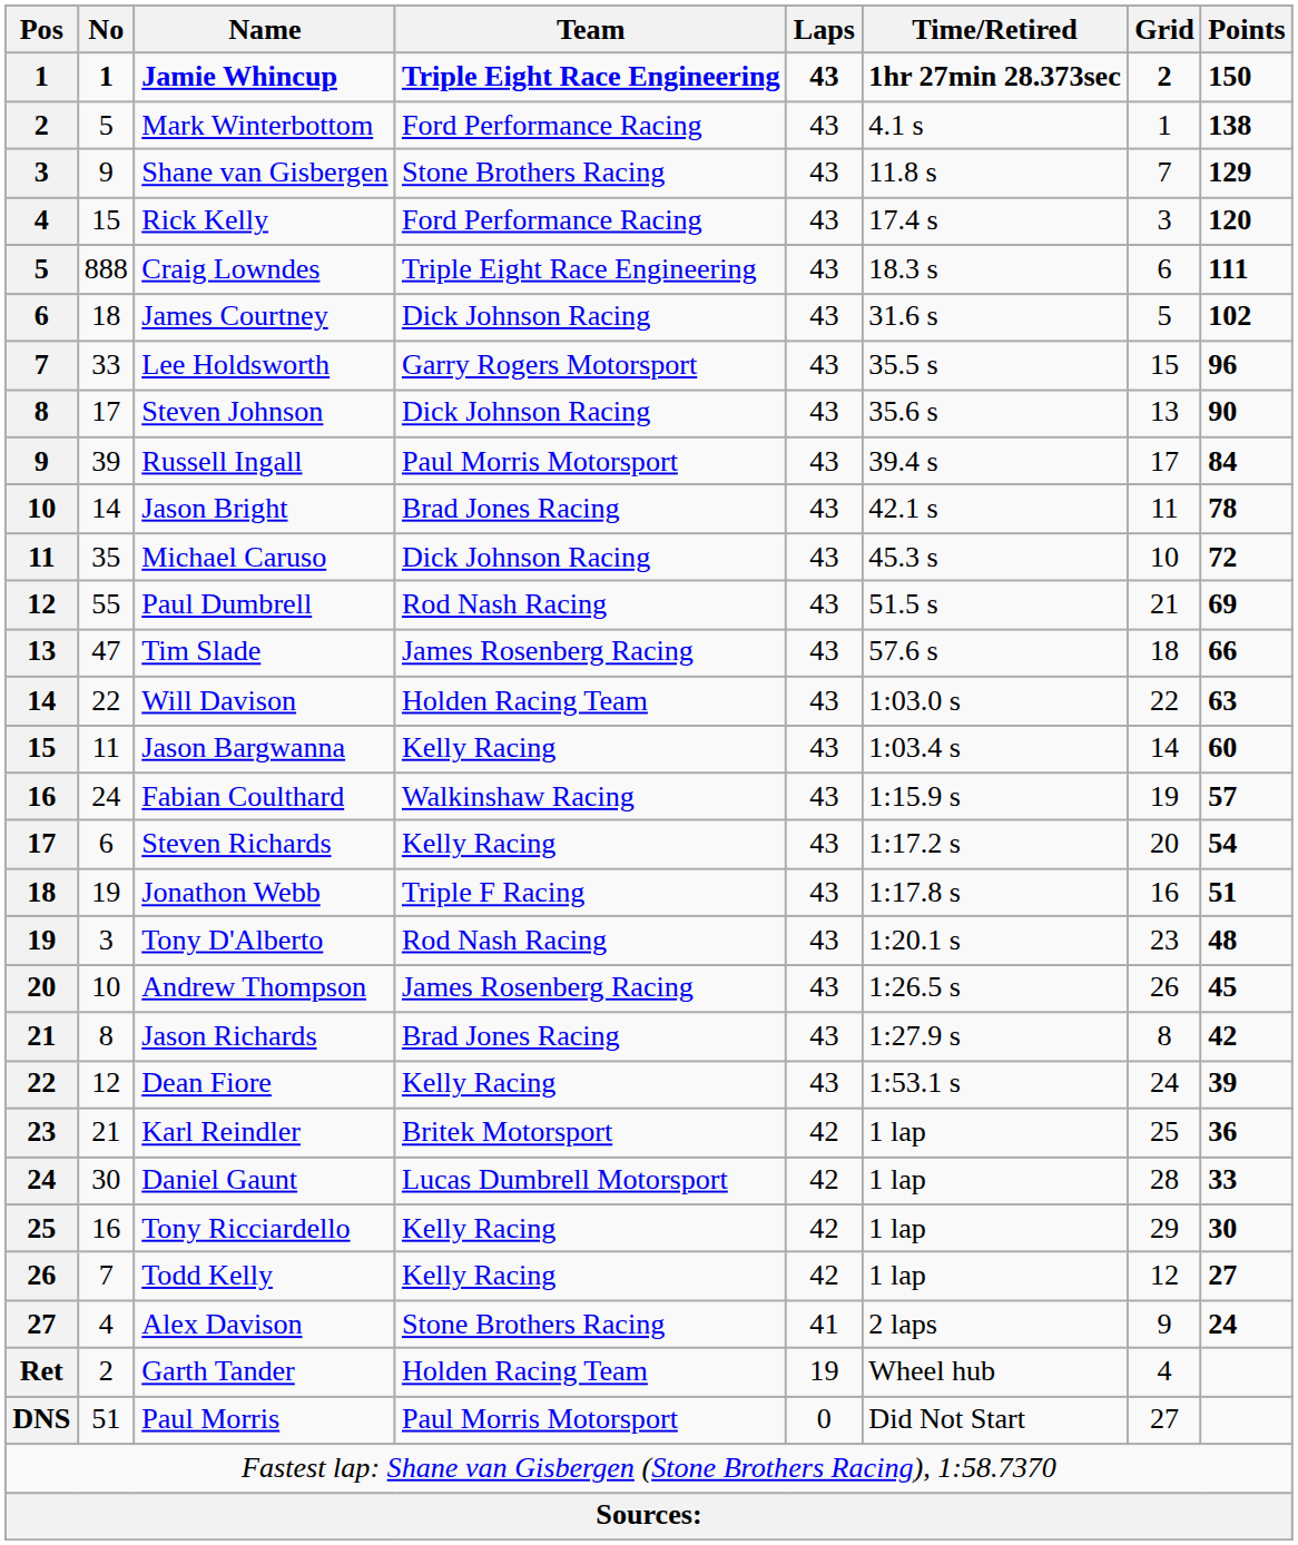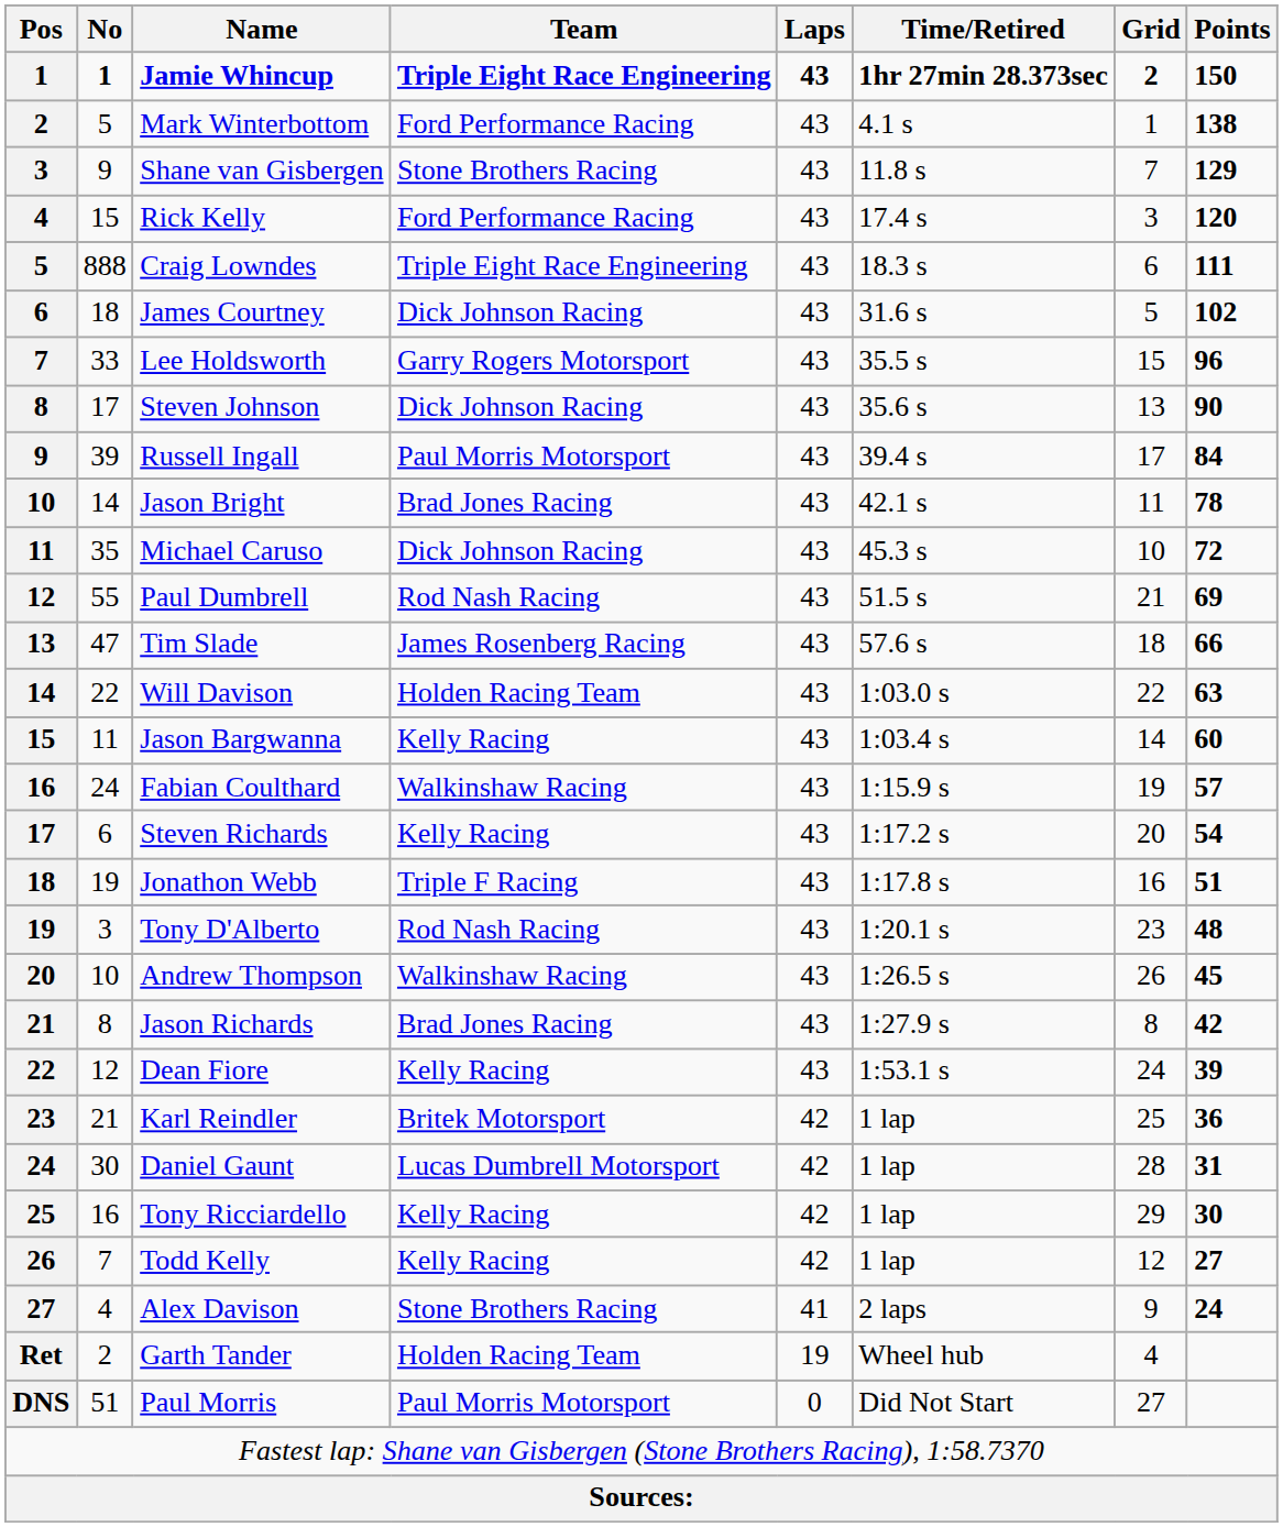 <table class="wikitable" style="font-size: 85%;">
 <tr>
 <th>Pos</th>
 <th>No</th>
 <th>Name</th>
 <th>Team</th>
 <th>Laps</th>
 <th>Time/Retired</th>
 <th>Grid</th>
 <th>Points</th>
 </tr>
 <tr>
 <th>1</th>
 <td align="center"><strong>1</strong></td>
 <td><strong> <a href='#'>Jamie Whincup</a></strong></td>
 <td><strong><a href='#'>Triple Eight Race Engineering</a></strong></td>
 <td align="center"><strong>43</strong></td>
 <td><strong>1hr 27min 28.373sec</strong></td>
 <td align="center"><strong>2</strong></td>
 <td><strong>150</strong></td>
 </tr>
 <tr>
 <th>2</th>
 <td align="center">5</td>
 <td> <a href='#'>Mark Winterbottom</a></td>
 <td><a href='#'>Ford Performance Racing</a></td>
 <td align="center">43</td>
 <td>4.1 s</td>
 <td align="center">1</td>
 <td><strong>138</strong></td>
 </tr>
 <tr>
 <th>3</th>
 <td align="center">9</td>
 <td> <a href='#'>Shane van Gisbergen</a></td>
 <td><a href='#'>Stone Brothers Racing</a></td>
 <td align="center">43</td>
 <td>11.8 s</td>
 <td align="center">7</td>
 <td><strong>129</strong></td>
 </tr>
 <tr>
 <th>4</th>
 <td align="center">15</td>
 <td> <a href='#'>Rick Kelly</a></td>
 <td><a href='#'>Ford Performance Racing</a></td>
 <td align="center">43</td>
 <td>17.4 s</td>
 <td align="center">3</td>
 <td><strong>120</strong></td>
 </tr>
 <tr>
 <th>5</th>
 <td align="center">888</td>
 <td> <a href='#'>Craig Lowndes</a></td>
 <td><a href='#'>Triple Eight Race Engineering</a></td>
 <td align="center">43</td>
 <td>18.3 s</td>
 <td align="center">6</td>
 <td><strong>111</strong></td>
 </tr>
 <tr>
 <th>6</th>
 <td align="center">18</td>
 <td> <a href='#'>James Courtney</a></td>
 <td><a href='#'>Dick Johnson Racing</a></td>
 <td align="center">43</td>
 <td>31.6 s</td>
 <td align="center">5</td>
 <td><strong>102</strong></td>
 </tr>
 <tr>
 <th>7</th>
 <td align="center">33</td>
 <td> <a href='#'>Lee Holdsworth</a></td>
 <td><a href='#'>Garry Rogers Motorsport</a></td>
 <td align="center">43</td>
 <td>35.5 s</td>
 <td align="center">15</td>
 <td><strong>96</strong></td>
 </tr>
 <tr>
 <th>8</th>
 <td align="center">17</td>
 <td> <a href='#'>Steven Johnson</a></td>
 <td><a href='#'>Dick Johnson Racing</a></td>
 <td align="center">43</td>
 <td>35.6 s</td>
 <td align="center">13</td>
 <td><strong>90</strong></td>
 </tr>
 <tr>
 <th>9</th>
 <td align="center">39</td>
 <td> <a href='#'>Russell Ingall</a></td>
 <td><a href='#'>Paul Morris Motorsport</a></td>
 <td align="center">43</td>
 <td>39.4 s</td>
 <td align="center">17</td>
 <td><strong>84</strong></td>
 </tr>
 <tr>
 <th>10</th>
 <td align="center">14</td>
 <td> <a href='#'>Jason Bright</a></td>
 <td><a href='#'>Brad Jones Racing</a></td>
 <td align="center">43</td>
 <td>42.1 s</td>
 <td align="center">11</td>
 <td><strong>78</strong></td>
 </tr>
 <tr>
 <th>11</th>
 <td align="center">35</td>
 <td> <a href='#'>Michael Caruso</a></td>
 <td><a href='#'>Dick Johnson Racing</a></td>
 <td align="center">43</td>
 <td>45.3 s</td>
 <td align="center">10</td>
 <td><strong>72</strong></td>
 </tr>
 <tr>
 <th>12</th>
 <td align="center">55</td>
 <td> <a href='#'>Paul Dumbrell</a></td>
 <td><a href='#'>Rod Nash Racing</a></td>
 <td align="center">43</td>
 <td>51.5 s</td>
 <td align="center">21</td>
 <td><strong>69</strong></td>
 </tr>
 <tr>
 <th>13</th>
 <td align="center">47</td>
 <td> <a href='#'>Tim Slade</a></td>
 <td><a href='#'>James Rosenberg Racing</a></td>
 <td align="center">43</td>
 <td>57.6 s</td>
 <td align="center">18</td>
 <td><strong>66</strong></td>
 </tr>
 <tr>
 <th>14</th>
 <td align="center">22</td>
 <td> <a href='#'>Will Davison</a></td>
 <td><a href='#'>Holden Racing Team</a></td>
 <td align="center">43</td>
 <td>1:03.0 s</td>
 <td align="center">22</td>
 <td><strong>63</strong></td>
 </tr>
 <tr>
 <th>15</th>
 <td align="center">11</td>
 <td> <a href='#'>Jason Bargwanna</a></td>
 <td><a href='#'>Kelly Racing</a></td>
 <td align="center">43</td>
 <td>1:03.4 s</td>
 <td align="center">14</td>
 <td><strong>60</strong></td>
 </tr>
 <tr>
 <th>16</th>
 <td align="center">24</td>
 <td> <a href='#'>Fabian Coulthard</a></td>
 <td><a href='#'>Walkinshaw Racing</a></td>
 <td align="center">43</td>
 <td>1:15.9 s</td>
 <td align="center">19</td>
 <td><strong>57</strong></td>
 </tr>
 <tr>
 <th>17</th>
 <td align="center">6</td>
 <td> <a href='#'>Steven Richards</a></td>
 <td><a href='#'>Kelly Racing</a></td>
 <td align="center">43</td>
 <td>1:17.2 s</td>
 <td align="center">20</td>
 <td><strong>54</strong></td>
 </tr>
 <tr>
 <th>18</th>
 <td align="center">19</td>
 <td> <a href='#'>Jonathon Webb</a></td>
 <td><a href='#'>Triple F Racing</a></td>
 <td align="center">43</td>
 <td>1:17.8 s</td>
 <td align="center">16</td>
 <td><strong>51</strong></td>
 </tr>
 <tr>
 <th>19</th>
 <td align="center">3</td>
 <td> <a href='#'>Tony D'Alberto</a></td>
 <td><a href='#'>Rod Nash Racing</a></td>
 <td align="center">43</td>
 <td>1:20.1 s</td>
 <td align="center">23</td>
 <td><strong>48</strong></td>
 </tr>
 <tr>
 <th>20</th>
 <td align="center">10</td>
 <td> <a href='#'>Andrew Thompson</a></td>
-<td><a href='#'>James Rosenberg Racing</a></td>
+<td><a href='#'>Walkinshaw Racing</a></td>
 <td align="center">43</td>
 <td>1:26.5 s</td>
 <td align="center">26</td>
 <td><strong>45</strong></td>
 </tr>
 <tr>
 <th>21</th>
 <td align="center">8</td>
 <td> <a href='#'>Jason Richards</a></td>
 <td><a href='#'>Brad Jones Racing</a></td>
 <td align="center">43</td>
 <td>1:27.9 s</td>
 <td align="center">8</td>
 <td><strong>42</strong></td>
 </tr>
 <tr>
 <th>22</th>
 <td align="center">12</td>
 <td> <a href='#'>Dean Fiore</a></td>
 <td><a href='#'>Kelly Racing</a></td>
 <td align="center">43</td>
 <td>1:53.1 s</td>
 <td align="center">24</td>
 <td><strong>39</strong></td>
 </tr>
 <tr>
 <th>23</th>
 <td align="center">21</td>
 <td> <a href='#'>Karl Reindler</a></td>
 <td><a href='#'>Britek Motorsport</a></td>
 <td align="center">42</td>
 <td> 1 lap</td>
 <td align="center">25</td>
 <td><strong>36</strong></td>
 </tr>
 <tr>
 <th>24</th>
 <td align="center">30</td>
 <td> <a href='#'>Daniel Gaunt</a></td>
 <td><a href='#'>Lucas Dumbrell Motorsport</a></td>
 <td align="center">42</td>
 <td> 1 lap</td>
 <td align="center">28</td>
-<td><strong>33</strong></td>
+<td><strong>31</strong></td>
 </tr>
 <tr>
 <th>25</th>
 <td align="center">16</td>
 <td> <a href='#'>Tony Ricciardello</a></td>
 <td><a href='#'>Kelly Racing</a></td>
 <td align="center">42</td>
 <td> 1 lap</td>
 <td align="center">29</td>
 <td><strong>30</strong></td>
 </tr>
 <tr>
 <th>26</th>
 <td align="center">7</td>
 <td> <a href='#'>Todd Kelly</a></td>
 <td><a href='#'>Kelly Racing</a></td>
 <td align="center">42</td>
 <td> 1 lap</td>
 <td align="center">12</td>
 <td><strong>27</strong></td>
 </tr>
 <tr>
 <th>27</th>
 <td align="center">4</td>
 <td> <a href='#'>Alex Davison</a></td>
 <td><a href='#'>Stone Brothers Racing</a></td>
 <td align="center">41</td>
 <td> 2 laps</td>
 <td align="center">9</td>
 <td><strong>24</strong></td>
 </tr>
 <tr>
 <th>Ret</th>
 <td align="center">2</td>
 <td> <a href='#'>Garth Tander</a></td>
 <td><a href='#'>Holden Racing Team</a></td>
 <td align="center">19</td>
 <td>Wheel hub</td>
 <td align="center">4</td>
 <td></td>
 </tr>
 <tr>
 <th>DNS</th>
 <td align="center">51</td>
 <td> <a href='#'>Paul Morris</a></td>
 <td><a href='#'>Paul Morris Motorsport</a></td>
 <td align="center">0</td>
 <td>Did Not Start</td>
 <td align="center">27</td>
 <td></td>
 </tr>
 <tr>
 <td colspan="8" align="center"><em>Fastest lap: <a href='#'>Shane van Gisbergen</a> (<a href='#'>Stone Brothers Racing</a>), 1:58.7370</em></td>
 </tr>
 <tr>
 <th colspan="8">Sources:</th>
 </tr>
 <tr>
 </tr>
 </table>
